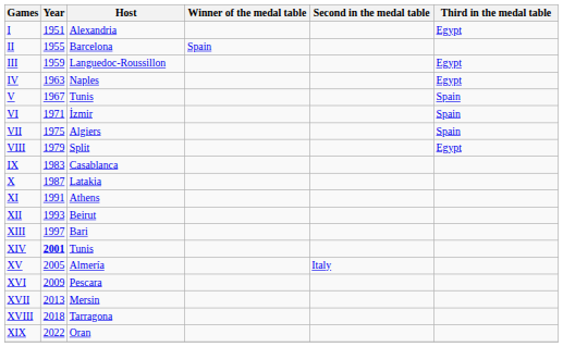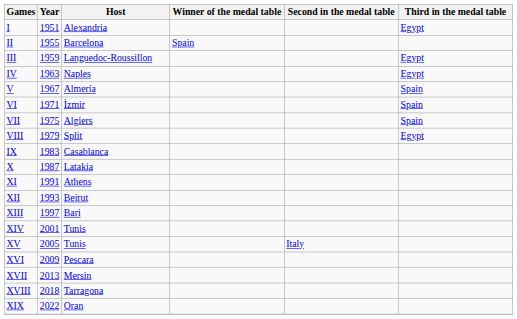 <table class=wikitable style=font-size:100%;>
 <tr>
 <th width=40>Games</th>
 <th width=30>Year</th>
 <th width=170>Host</th>
 <th width=180>Winner of the medal table</th>
 <th width=180>Second in the medal table</th>
 <th width=180>Third in the medal table</th>
 </tr>
 <tr>
 <td><a href='#'>I</a></td>
 <td><a href='#'>1951</a></td>
 <td> <a href='#'>Alexandria</a></td>
 <td></td>
 <td></td>
 <td> <a href='#'>Egypt</a></td>
 </tr>
 <tr>
 <td><a href='#'>II</a></td>
 <td><a href='#'>1955</a></td>
 <td> <a href='#'>Barcelona</a></td>
 <td> <a href='#'>Spain</a></td>
 <td></td>
 <td></td>
 </tr>
 <tr>
 <td><a href='#'>III</a></td>
 <td><a href='#'>1959</a></td>
 <td> <a href='#'>Languedoc-Roussillon</a></td>
 <td></td>
 <td></td>
 <td> <a href='#'>Egypt</a></td>
 </tr>
 <tr>
 <td><a href='#'>IV</a></td>
 <td><a href='#'>1963</a></td>
 <td> <a href='#'>Naples</a></td>
 <td></td>
 <td></td>
 <td> <a href='#'>Egypt</a></td>
 </tr>
 <tr>
 <td><a href='#'>V</a></td>
 <td><a href='#'>1967</a></td>
-<td> <a href='#'>Tunis</a></td>
+<td> <a href='#'>Almería</a></td>
 <td></td>
 <td></td>
 <td> <a href='#'>Spain</a></td>
 </tr>
 <tr>
 <td><a href='#'>VI</a></td>
 <td><a href='#'>1971</a></td>
 <td> <a href='#'>İzmir</a></td>
 <td></td>
 <td></td>
 <td> <a href='#'>Spain</a></td>
 </tr>
 <tr>
 <td><a href='#'>VII</a></td>
 <td><a href='#'>1975</a></td>
 <td> <a href='#'>Algiers</a></td>
 <td></td>
 <td></td>
 <td> <a href='#'>Spain</a></td>
 </tr>
 <tr>
 <td><a href='#'>VIII</a></td>
 <td><a href='#'>1979</a></td>
 <td> <a href='#'>Split</a></td>
 <td></td>
 <td></td>
 <td> <a href='#'>Egypt</a></td>
 </tr>
 <tr>
 <td><a href='#'>IX</a></td>
 <td><a href='#'>1983</a></td>
 <td> <a href='#'>Casablanca</a></td>
 <td></td>
 <td></td>
 <td></td>
 </tr>
 <tr>
 <td><a href='#'>X</a></td>
 <td><a href='#'>1987</a></td>
 <td> <a href='#'>Latakia</a></td>
 <td></td>
 <td></td>
 <td></td>
 </tr>
 <tr>
 <td><a href='#'>XI</a></td>
 <td><a href='#'>1991</a></td>
 <td> <a href='#'>Athens</a></td>
 <td></td>
 <td></td>
 <td></td>
 </tr>
 <tr>
 <td><a href='#'>XII</a></td>
 <td><a href='#'>1993</a></td>
 <td> <a href='#'>Beirut</a></td>
 <td></td>
 <td></td>
 <td></td>
 </tr>
 <tr>
 <td><a href='#'>XIII</a></td>
 <td><a href='#'>1997</a></td>
 <td> <a href='#'>Bari</a></td>
 <td></td>
 <td></td>
 <td></td>
 </tr>
 <tr>
 <td><a href='#'>XIV</a></td>
-<td><strong><a href='#'>2001</a></strong></td>
+<td><a href='#'>2001</a></td>
 <td> <a href='#'>Tunis</a></td>
 <td></td>
 <td></td>
 <td></td>
 </tr>
 <tr>
 <td><a href='#'>XV</a></td>
 <td><a href='#'>2005</a></td>
-<td> <a href='#'>Almería</a></td>
+<td> <a href='#'>Tunis</a></td>
 <td></td>
 <td> <a href='#'>Italy</a></td>
 <td></td>
 </tr>
 <tr>
 <td><a href='#'>XVI</a></td>
 <td><a href='#'>2009</a></td>
 <td> <a href='#'>Pescara</a></td>
 <td></td>
 <td></td>
 <td></td>
 </tr>
 <tr>
 <td><a href='#'>XVII</a></td>
 <td><a href='#'>2013</a></td>
 <td> <a href='#'>Mersin</a></td>
 <td></td>
 <td></td>
 <td></td>
 </tr>
 <tr>
 <td><a href='#'>XVIII</a></td>
 <td><a href='#'>2018</a></td>
 <td> <a href='#'>Tarragona</a></td>
 <td></td>
 <td></td>
 <td></td>
 </tr>
 <tr>
 <td><a href='#'>XIX</a></td>
 <td><a href='#'>2022</a></td>
 <td> <a href='#'>Oran</a></td>
 <td></td>
 <td></td>
 <td></td>
 </tr>
 <tr>
 </tr>
 </table>
